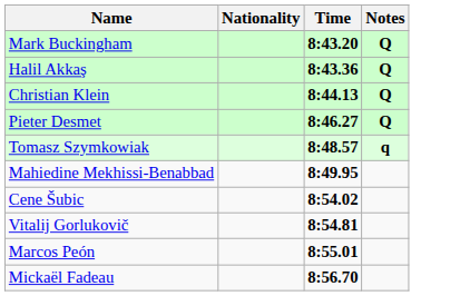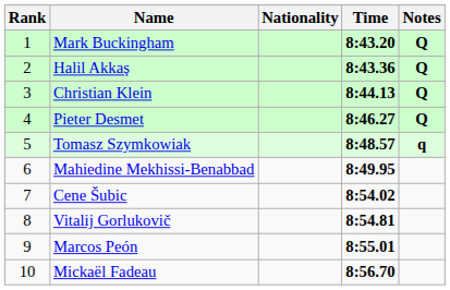 <table class="wikitable sortable" style="text-align:center">
 <tr>
+<th>Rank</th>
 <th>Name</th>
 <th>Nationality</th>
 <th>Time</th>
 <th>Notes</th>
 </tr>
 <tr bgcolor=ccffcc>
+<td>1</td>
 <td align=left><a href='#'>Mark Buckingham</a></td>
 <td align=left></td>
 <td><strong>8:43.20</strong></td>
 <td><strong>Q</strong></td>
 </tr>
 <tr bgcolor=ccffcc>
+<td>2</td>
 <td align=left><a href='#'>Halil Akkaş</a></td>
 <td align=left></td>
 <td><strong>8:43.36</strong></td>
 <td><strong>Q</strong></td>
 </tr>
 <tr bgcolor=ccffcc>
+<td>3</td>
 <td align=left><a href='#'>Christian Klein</a></td>
 <td align=left></td>
 <td><strong>8:44.13</strong></td>
 <td><strong>Q</strong></td>
 </tr>
 <tr bgcolor=ccffcc>
+<td>4</td>
 <td align=left><a href='#'>Pieter Desmet</a></td>
 <td align=left></td>
 <td><strong>8:46.27</strong></td>
 <td><strong>Q</strong></td>
 </tr>
 <tr bgcolor=ddffdd>
+<td>5</td>
 <td align=left><a href='#'>Tomasz Szymkowiak</a></td>
 <td align=left></td>
 <td><strong>8:48.57</strong></td>
 <td><strong>q</strong></td>
 </tr>
 <tr>
+<td>6</td>
 <td align=left><a href='#'>Mahiedine Mekhissi-Benabbad</a></td>
 <td align=left></td>
 <td><strong>8:49.95</strong></td>
 <td></td>
 </tr>
 <tr>
+<td>7</td>
 <td align=left><a href='#'>Cene Šubic</a></td>
 <td align=left></td>
 <td><strong>8:54.02</strong></td>
 <td></td>
 </tr>
 <tr>
+<td>8</td>
 <td align=left><a href='#'>Vitalij Gorlukovič</a></td>
 <td align=left></td>
 <td><strong>8:54.81</strong></td>
 <td></td>
 </tr>
 <tr>
+<td>9</td>
 <td align=left><a href='#'>Marcos Peón</a></td>
 <td align=left></td>
 <td><strong>8:55.01</strong></td>
 <td></td>
 </tr>
 <tr>
+<td>10</td>
 <td align=left><a href='#'>Mickaël Fadeau</a></td>
 <td align=left></td>
 <td><strong>8:56.70</strong></td>
 <td></td>
 </tr>
 </table>
